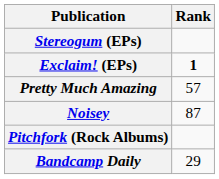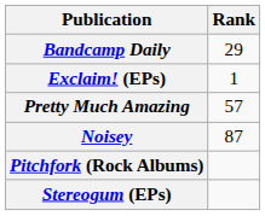 <table class="sortable plainrowheaders wikitable">
 <tr>
 <th>Publication</th>
 <th>Rank</th>
 </tr>
 <tr>
-<th scope="row"><em><a href='#'>Stereogum</a></em> (EPs)</th>
-<td></td>
+<th scope="row"><em><a href='#'>Bandcamp</a> Daily</em></th>
+<td align=center>29</td>
 </tr>
 <tr>
 <th scope="row"><em><a href='#'>Exclaim!</a></em> (EPs)</th>
-<td align=center><strong>1</strong></td>
+<td align=center>1</td>
 </tr>
 <tr>
 <th scope="row"><em>Pretty Much Amazing</em></th>
 <td align=center>57</td>
 </tr>
 <tr>
 <th scope="row"><em><a href='#'>Noisey</a></em></th>
 <td align=center>87</td>
 </tr>
 <tr>
 <th scope="row"><em><a href='#'>Pitchfork</a></em> (Rock Albums)</th>
 <td></td>
 </tr>
 <tr>
-<th scope="row"><em><a href='#'>Bandcamp</a> Daily</em></th>
-<td align=center>29</td>
+<th scope="row"><em><a href='#'>Stereogum</a></em> (EPs)</th>
+<td></td>
 </tr>
 </table>
